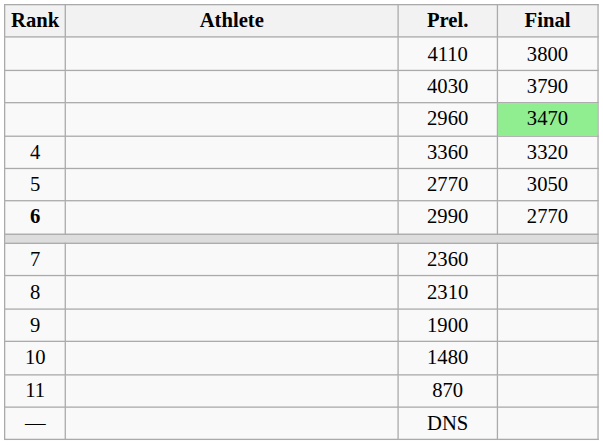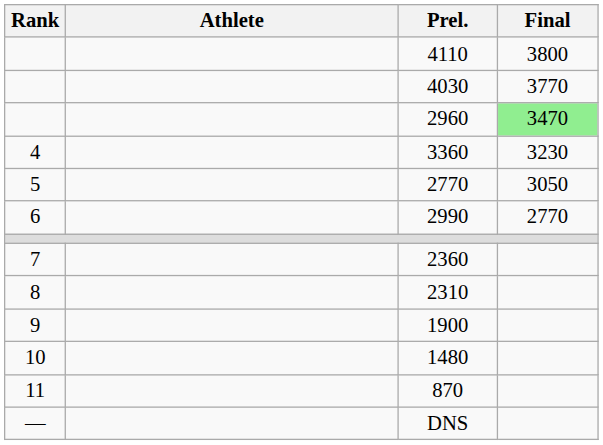 <table class=wikitable style="text-align:center">
 <tr>
 <th width=40>Rank</th>
 <th width=250>Athlete</th>
 <th width=70>Prel.</th>
 <th width=70>Final</th>
 </tr>
 <tr>
 <td></td>
 <td align=left></td>
 <td>4110</td>
 <td>3800</td>
 </tr>
 <tr>
 <td></td>
 <td align=left></td>
 <td>4030</td>
-<td>3790</td>
+<td>3770</td>
 </tr>
 <tr>
 <td></td>
 <td align=left></td>
 <td>2960</td>
 <td style="background: lightgreen;">3470</td>
 </tr>
 <tr>
 <td>4</td>
 <td align=left></td>
 <td>3360</td>
-<td>3320</td>
+<td>3230</td>
 </tr>
 <tr>
 <td>5</td>
 <td align=left></td>
 <td>2770</td>
 <td>3050</td>
 </tr>
 <tr>
-<td><strong>6</strong></td>
+<td>6</td>
 <td align=left></td>
 <td>2990</td>
 <td>2770</td>
 </tr>
 <tr bgcolor=#DDDDDD>
 <td colspan=4></td>
 </tr>
 <tr>
 <td>7</td>
 <td align=left></td>
 <td>2360</td>
 <td></td>
 </tr>
 <tr>
 <td>8</td>
 <td align=left></td>
 <td>2310</td>
 <td></td>
 </tr>
 <tr>
 <td>9</td>
 <td align=left></td>
 <td>1900</td>
 <td></td>
 </tr>
 <tr>
 <td>10</td>
 <td align=left></td>
 <td>1480</td>
 <td></td>
 </tr>
 <tr>
 <td>11</td>
 <td align=left></td>
 <td>870</td>
 <td></td>
 </tr>
 <tr>
 <td>—</td>
 <td align=left></td>
 <td>DNS</td>
 <td></td>
 </tr>
 </table>
